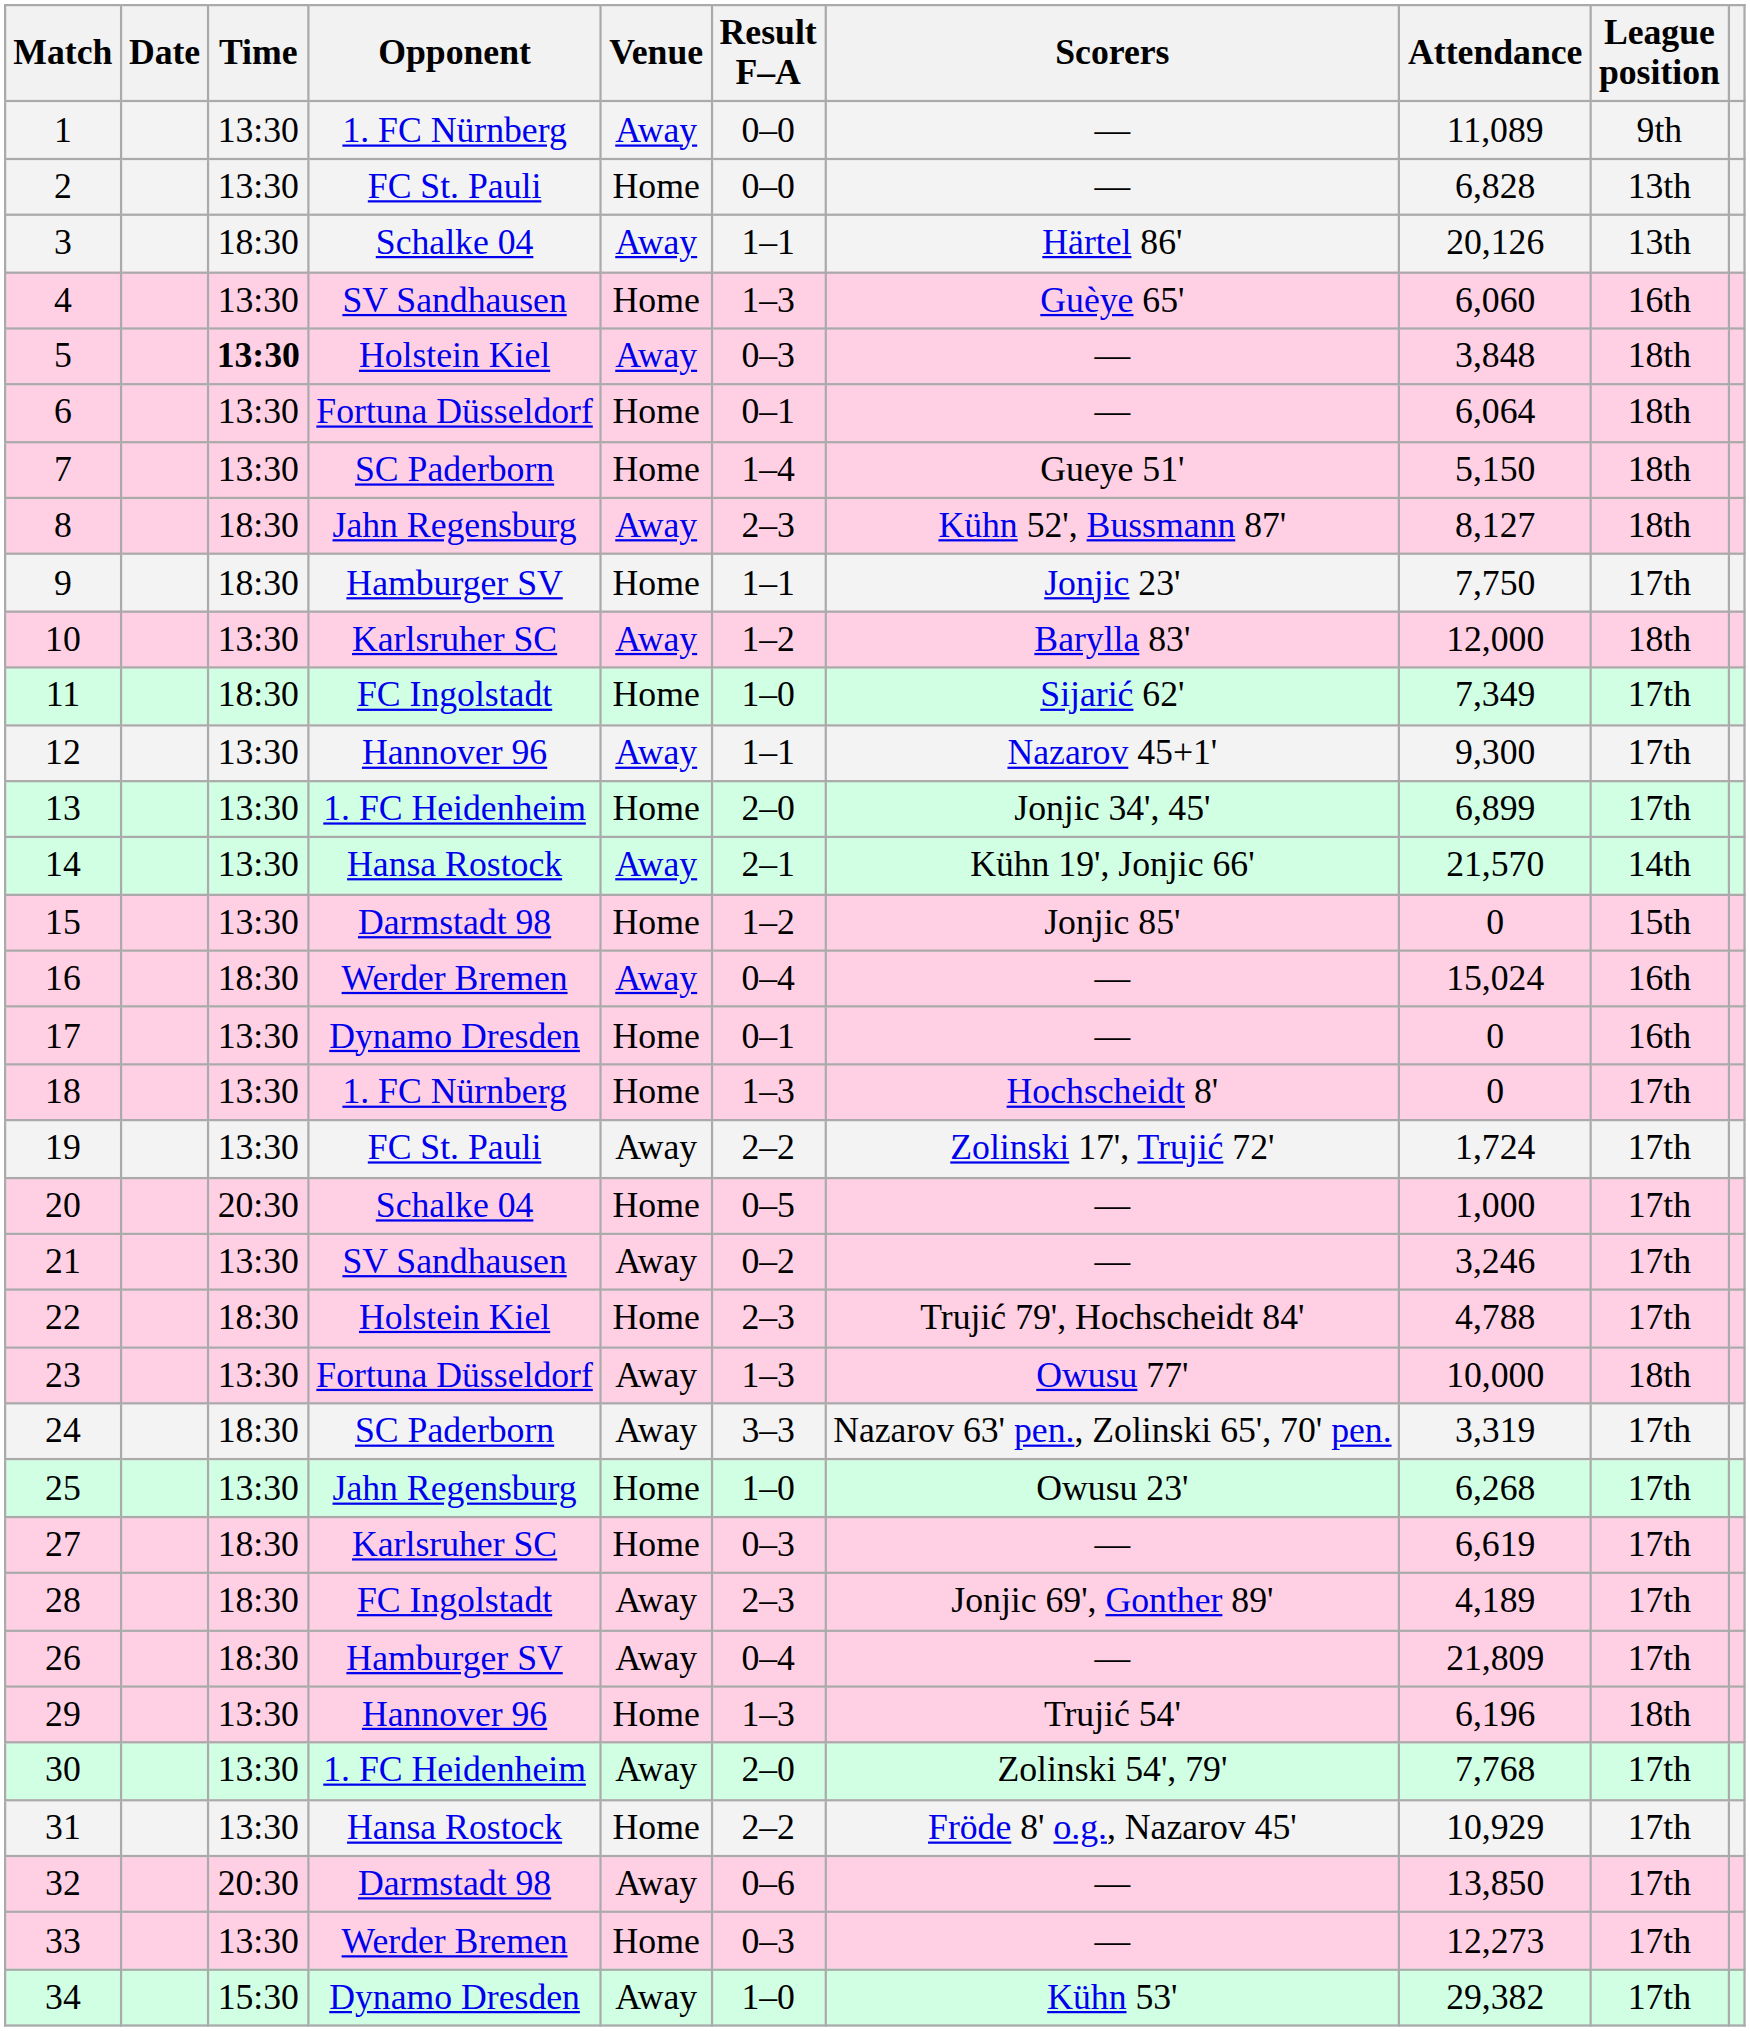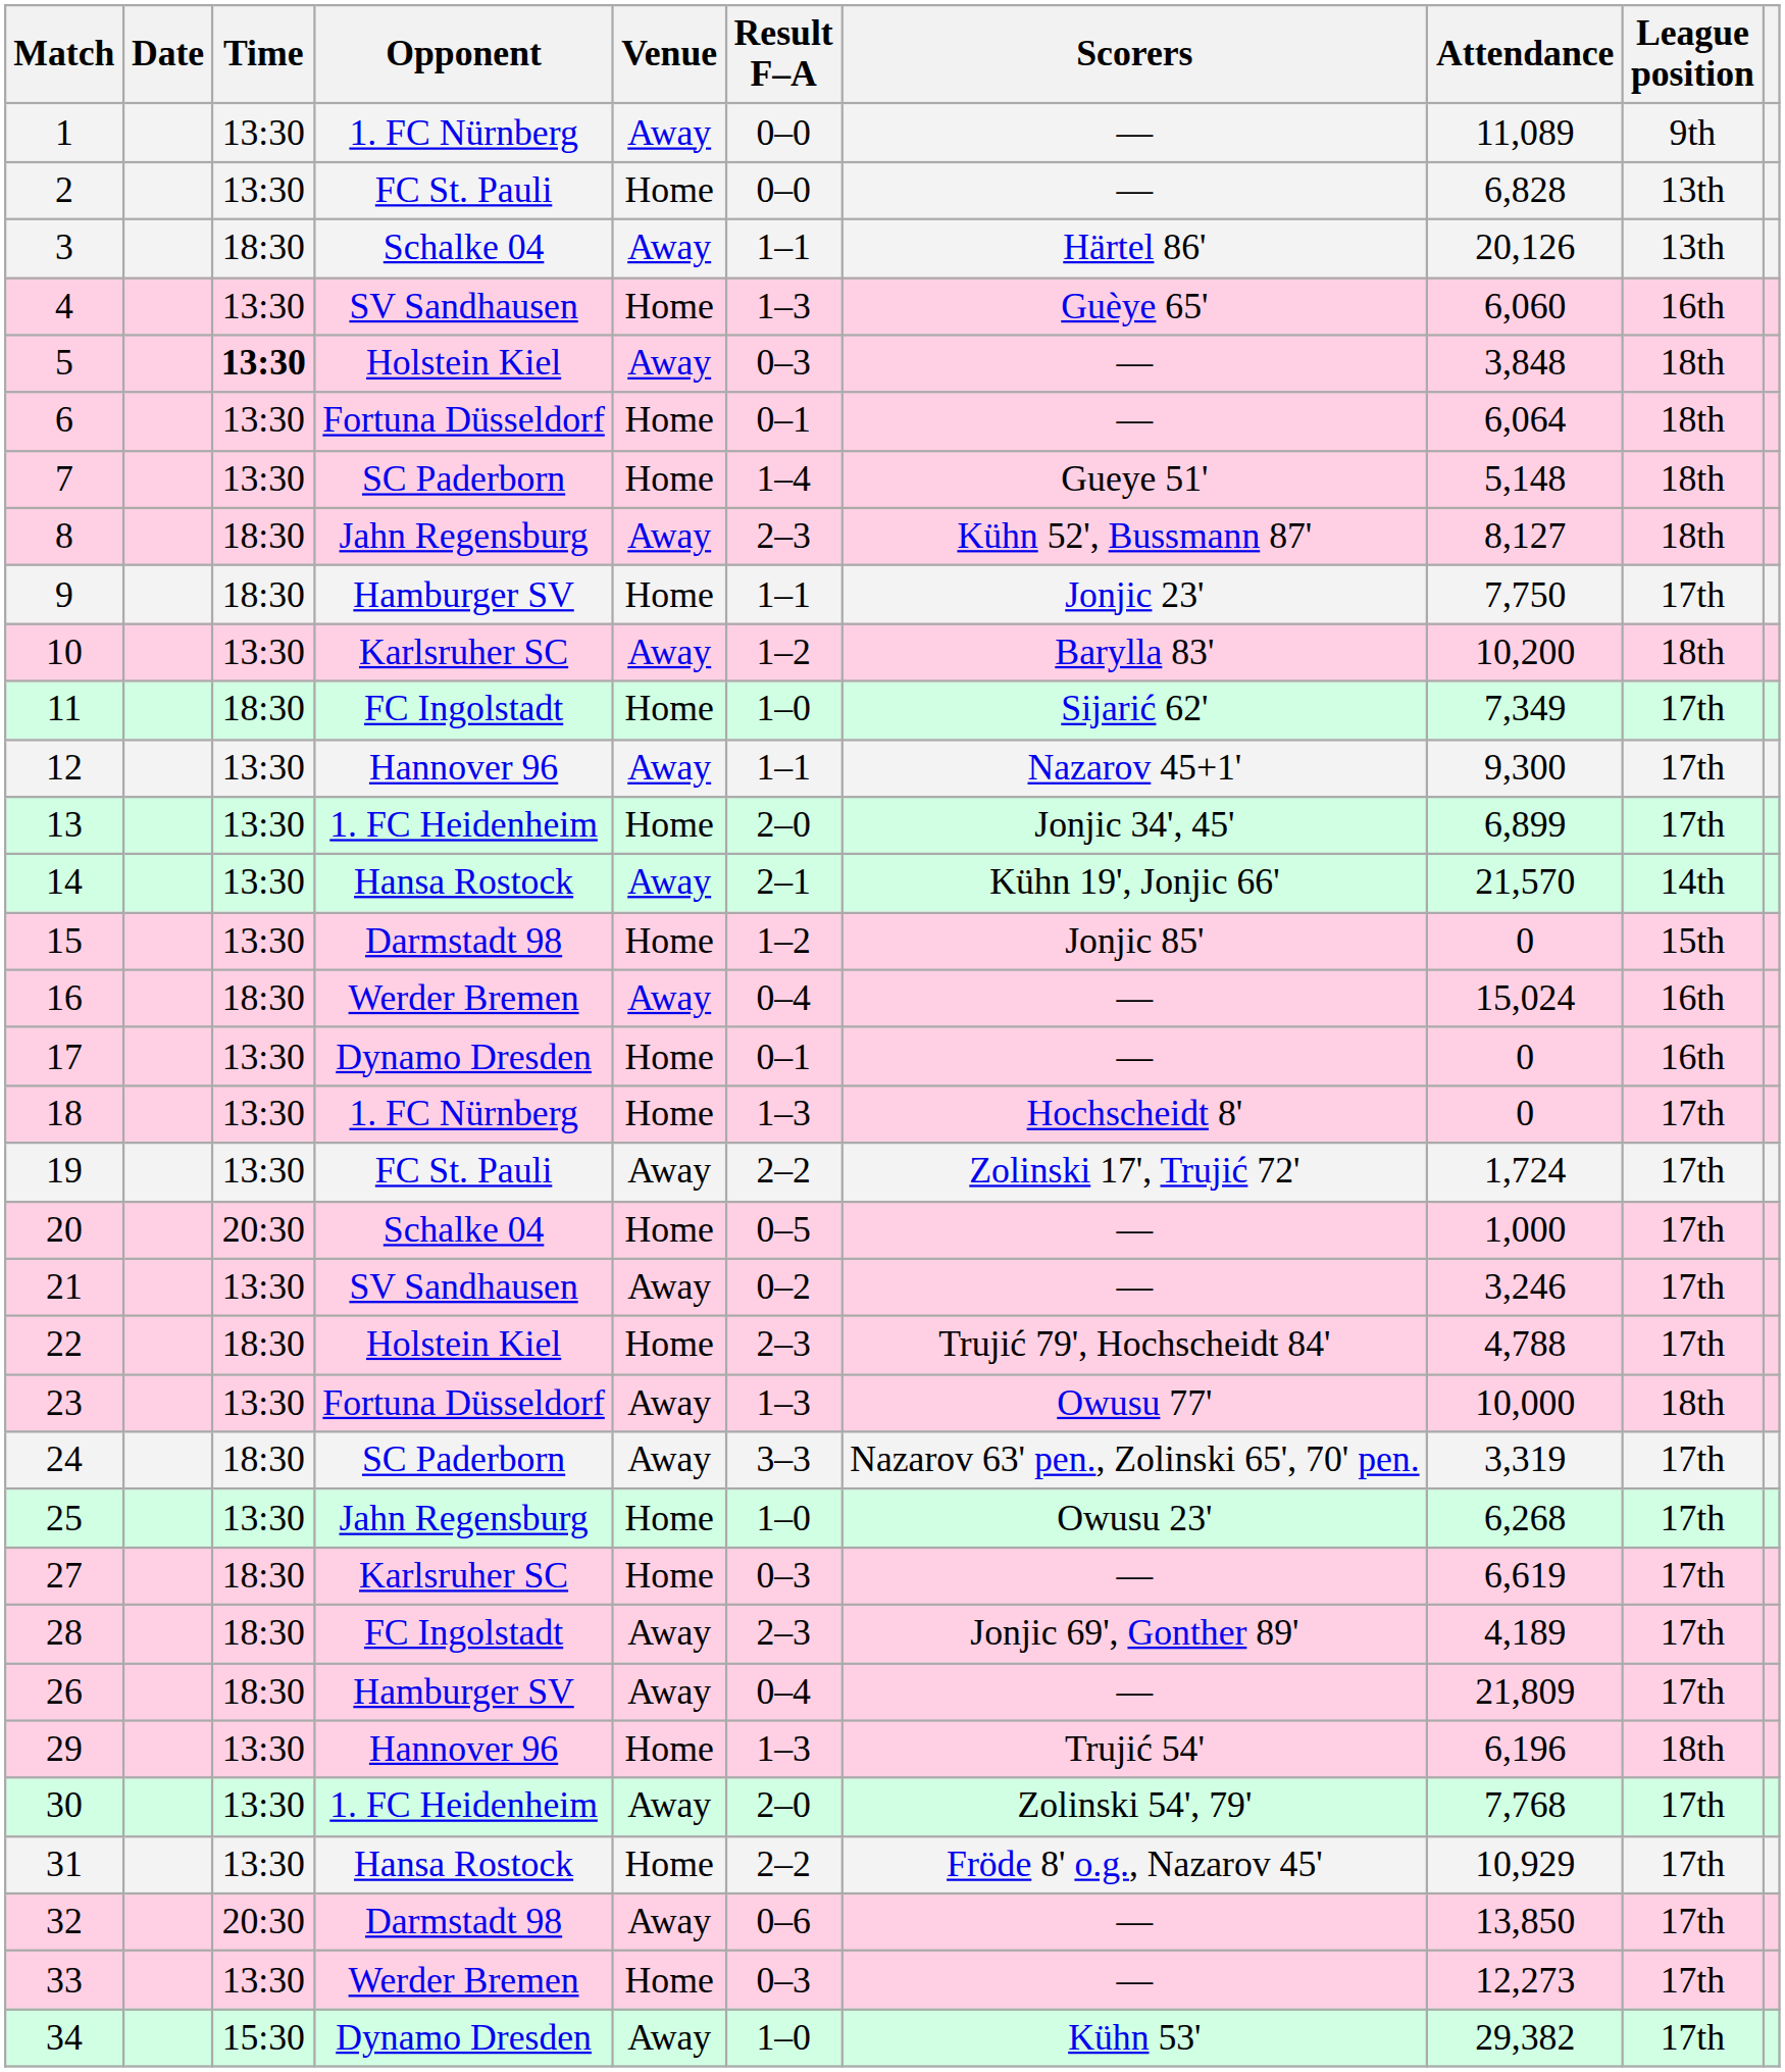 <table class="wikitable sortable" style="text-align:center">
 <tr>
 <th>Match</th>
 <th>Date</th>
 <th>Time</th>
 <th>Opponent</th>
 <th>Venue</th>
 <th>Result<br>F–A</th>
 <th class="unsortable">Scorers</th>
 <th>Attendance</th>
 <th>League<br>position</th>
 <th class="unsortable"></th>
 </tr>
 <tr style="background:#f3f3f3;">
 <td>1</td>
 <td></td>
 <td>13:30</td>
 <td><a href='#'>1. FC Nürnberg</a></td>
 <td><a href='#'>Away</a></td>
 <td>0–0</td>
 <td>—</td>
 <td>11,089</td>
 <td>9th</td>
 <td></td>
 </tr>
 <tr style="background:#f3f3f3;">
 <td>2</td>
 <td></td>
 <td>13:30</td>
 <td><a href='#'>FC St. Pauli</a></td>
 <td>Home</td>
 <td>0–0</td>
 <td>—</td>
 <td>6,828</td>
 <td>13th</td>
 <td></td>
 </tr>
 <tr style="background:#f3f3f3;">
 <td>3</td>
 <td></td>
 <td>18:30</td>
 <td><a href='#'>Schalke 04</a></td>
 <td><a href='#'>Away</a></td>
 <td>1–1</td>
 <td><a href='#'>Härtel</a> 86'</td>
 <td>20,126</td>
 <td>13th</td>
 <td></td>
 </tr>
 <tr style="background:#ffd0e3;">
 <td>4</td>
 <td></td>
 <td>13:30</td>
 <td><a href='#'>SV Sandhausen</a></td>
 <td>Home</td>
 <td>1–3</td>
 <td><a href='#'>Guèye</a> 65'</td>
 <td>6,060</td>
 <td>16th</td>
 <td></td>
 </tr>
 <tr style="background:#ffd0e3;">
 <td>5</td>
 <td></td>
 <td><strong>13:30</strong></td>
 <td><a href='#'>Holstein Kiel</a></td>
 <td><a href='#'>Away</a></td>
 <td>0–3</td>
 <td>—</td>
 <td>3,848</td>
 <td>18th</td>
 <td></td>
 </tr>
 <tr style="background:#ffd0e3;">
 <td>6</td>
 <td></td>
 <td>13:30</td>
 <td><a href='#'>Fortuna Düsseldorf</a></td>
 <td>Home</td>
 <td>0–1</td>
 <td>—</td>
 <td>6,064</td>
 <td>18th</td>
 <td></td>
 </tr>
 <tr style="background:#ffd0e3;">
 <td>7</td>
 <td></td>
 <td>13:30</td>
 <td><a href='#'>SC Paderborn</a></td>
 <td>Home</td>
 <td>1–4</td>
 <td>Gueye 51'</td>
-<td>5,150</td>
+<td>5,148</td>
 <td>18th</td>
 <td></td>
 </tr>
 <tr style="background:#ffd0e3;">
 <td>8</td>
 <td></td>
 <td>18:30</td>
 <td><a href='#'>Jahn Regensburg</a></td>
 <td><a href='#'>Away</a></td>
 <td>2–3</td>
 <td><a href='#'>Kühn</a> 52', <a href='#'>Bussmann</a> 87'</td>
 <td>8,127</td>
 <td>18th</td>
 <td></td>
 </tr>
 <tr style="background:#f3f3f3;">
 <td>9</td>
 <td></td>
 <td>18:30</td>
 <td><a href='#'>Hamburger SV</a></td>
 <td>Home</td>
 <td>1–1</td>
 <td><a href='#'>Jonjic</a> 23'</td>
 <td>7,750</td>
 <td>17th</td>
 <td></td>
 </tr>
 <tr style="background:#ffd0e3;">
 <td>10</td>
 <td></td>
 <td>13:30</td>
 <td><a href='#'>Karlsruher SC</a></td>
 <td><a href='#'>Away</a></td>
 <td>1–2</td>
 <td><a href='#'>Barylla</a> 83'</td>
-<td>12,000</td>
+<td>10,200</td>
 <td>18th</td>
 <td></td>
 </tr>
 <tr style="background:#d0ffe3;">
 <td>11</td>
 <td></td>
 <td>18:30</td>
 <td><a href='#'>FC Ingolstadt</a></td>
 <td>Home</td>
 <td>1–0</td>
 <td><a href='#'>Sijarić</a> 62'</td>
 <td>7,349</td>
 <td>17th</td>
 <td></td>
 </tr>
 <tr style="background:#f3f3f3;">
 <td>12</td>
 <td></td>
 <td>13:30</td>
 <td><a href='#'>Hannover 96</a></td>
 <td><a href='#'>Away</a></td>
 <td>1–1</td>
 <td><a href='#'>Nazarov</a> 45+1'</td>
 <td>9,300</td>
 <td>17th</td>
 <td></td>
 </tr>
 <tr style="background:#d0ffe3;">
 <td>13</td>
 <td></td>
 <td>13:30</td>
 <td><a href='#'>1. FC Heidenheim</a></td>
 <td>Home</td>
 <td>2–0</td>
 <td>Jonjic 34', 45'</td>
 <td>6,899</td>
 <td>17th</td>
 <td></td>
 </tr>
 <tr style="background:#d0ffe3;">
 <td>14</td>
 <td></td>
 <td>13:30</td>
 <td><a href='#'>Hansa Rostock</a></td>
 <td><a href='#'>Away</a></td>
 <td>2–1</td>
 <td>Kühn 19', Jonjic 66'</td>
 <td>21,570</td>
 <td>14th</td>
 <td></td>
 </tr>
 <tr style="background:#ffd0e3;">
 <td>15</td>
 <td></td>
 <td>13:30</td>
 <td><a href='#'>Darmstadt 98</a></td>
 <td>Home</td>
 <td>1–2</td>
 <td>Jonjic 85'</td>
 <td>0</td>
 <td>15th</td>
 <td></td>
 </tr>
 <tr style="background:#ffd0e3;">
 <td>16</td>
 <td></td>
 <td>18:30</td>
 <td><a href='#'>Werder Bremen</a></td>
 <td><a href='#'>Away</a></td>
 <td>0–4</td>
 <td>—</td>
 <td>15,024</td>
 <td>16th</td>
 <td></td>
 </tr>
 <tr style="background:#ffd0e3;">
 <td>17</td>
 <td></td>
 <td>13:30</td>
 <td><a href='#'>Dynamo Dresden</a></td>
 <td>Home</td>
 <td>0–1</td>
 <td>—</td>
 <td>0</td>
 <td>16th</td>
 <td></td>
 </tr>
 <tr style="background:#ffd0e3;">
 <td>18</td>
 <td></td>
 <td>13:30</td>
 <td><a href='#'>1. FC Nürnberg</a></td>
 <td>Home</td>
 <td>1–3</td>
 <td><a href='#'>Hochscheidt</a> 8'</td>
 <td>0</td>
 <td>17th</td>
 <td></td>
 </tr>
 <tr style="background:#f3f3f3;">
 <td>19</td>
 <td></td>
 <td>13:30</td>
 <td><a href='#'>FC St. Pauli</a></td>
 <td>Away</td>
 <td>2–2</td>
 <td><a href='#'>Zolinski</a> 17', <a href='#'>Trujić</a> 72'</td>
 <td>1,724</td>
 <td>17th</td>
 <td></td>
 </tr>
 <tr style="background:#ffd0e3;">
 <td>20</td>
 <td></td>
 <td>20:30</td>
 <td><a href='#'>Schalke 04</a></td>
 <td>Home</td>
 <td>0–5</td>
 <td>—</td>
 <td>1,000</td>
 <td>17th</td>
 <td></td>
 </tr>
 <tr style="background:#ffd0e3;">
 <td>21</td>
 <td></td>
 <td>13:30</td>
 <td><a href='#'>SV Sandhausen</a></td>
 <td>Away</td>
 <td>0–2</td>
 <td>—</td>
 <td>3,246</td>
 <td>17th</td>
 <td></td>
 </tr>
 <tr style="background:#ffd0e3;">
 <td>22</td>
 <td></td>
 <td>18:30</td>
 <td><a href='#'>Holstein Kiel</a></td>
 <td>Home</td>
 <td>2–3</td>
 <td>Trujić 79', Hochscheidt 84'</td>
 <td>4,788</td>
 <td>17th</td>
 <td></td>
 </tr>
 <tr style="background:#ffd0e3;">
 <td>23</td>
 <td></td>
 <td>13:30</td>
 <td><a href='#'>Fortuna Düsseldorf</a></td>
 <td>Away</td>
 <td>1–3</td>
 <td><a href='#'>Owusu</a> 77'</td>
 <td>10,000</td>
 <td>18th</td>
 <td></td>
 </tr>
 <tr style="background:#f3f3f3;">
 <td>24</td>
 <td></td>
 <td>18:30</td>
 <td><a href='#'>SC Paderborn</a></td>
 <td>Away</td>
 <td>3–3</td>
 <td>Nazarov 63' <a href='#'>pen.</a>, Zolinski 65', 70' <a href='#'>pen.</a></td>
 <td>3,319</td>
 <td>17th</td>
 <td></td>
 </tr>
 <tr style="background:#d0ffe3;">
 <td>25</td>
 <td></td>
 <td>13:30</td>
 <td><a href='#'>Jahn Regensburg</a></td>
 <td>Home</td>
 <td>1–0</td>
 <td>Owusu 23'</td>
 <td>6,268</td>
 <td>17th</td>
 <td></td>
 </tr>
 <tr style="background:#ffd0e3;">
 <td>27</td>
 <td></td>
 <td>18:30</td>
 <td><a href='#'>Karlsruher SC</a></td>
 <td>Home</td>
 <td>0–3</td>
 <td>—</td>
 <td>6,619</td>
 <td>17th</td>
 <td></td>
 </tr>
 <tr style="background:#ffd0e3;">
 <td>28</td>
 <td></td>
 <td>18:30</td>
 <td><a href='#'>FC Ingolstadt</a></td>
 <td>Away</td>
 <td>2–3</td>
 <td>Jonjic 69', <a href='#'>Gonther</a> 89'</td>
 <td>4,189</td>
 <td>17th</td>
 <td></td>
 </tr>
 <tr style="background:#ffd0e3;">
 <td>26</td>
 <td></td>
 <td>18:30</td>
 <td><a href='#'>Hamburger SV</a></td>
 <td>Away</td>
 <td>0–4</td>
 <td>—</td>
 <td>21,809</td>
 <td>17th</td>
 <td></td>
 </tr>
 <tr style="background:#ffd0e3;">
 <td>29</td>
 <td></td>
 <td>13:30</td>
 <td><a href='#'>Hannover 96</a></td>
 <td>Home</td>
 <td>1–3</td>
 <td>Trujić 54'</td>
 <td>6,196</td>
 <td>18th</td>
 <td></td>
 </tr>
 <tr style="background:#d0ffe3;">
 <td>30</td>
 <td></td>
 <td>13:30</td>
 <td><a href='#'>1. FC Heidenheim</a></td>
 <td>Away</td>
 <td>2–0</td>
 <td>Zolinski 54', 79'</td>
 <td>7,768</td>
 <td>17th</td>
 <td></td>
 </tr>
 <tr style="background:#f3f3f3;">
 <td>31</td>
 <td></td>
 <td>13:30</td>
 <td><a href='#'>Hansa Rostock</a></td>
 <td>Home</td>
 <td>2–2</td>
 <td><a href='#'>Fröde</a> 8' <a href='#'>o.g.</a>, Nazarov 45'</td>
 <td>10,929</td>
 <td>17th</td>
 <td></td>
 </tr>
 <tr style="background:#ffd0e3;">
 <td>32</td>
 <td></td>
 <td>20:30</td>
 <td><a href='#'>Darmstadt 98</a></td>
 <td>Away</td>
 <td>0–6</td>
 <td>—</td>
 <td>13,850</td>
 <td>17th</td>
 <td></td>
 </tr>
 <tr style="background:#ffd0e3;">
 <td>33</td>
 <td></td>
 <td>13:30</td>
 <td><a href='#'>Werder Bremen</a></td>
 <td>Home</td>
 <td>0–3</td>
 <td>—</td>
 <td>12,273</td>
 <td>17th</td>
 <td></td>
 </tr>
 <tr style="background:#d0ffe3;">
 <td>34</td>
 <td></td>
 <td>15:30</td>
 <td><a href='#'>Dynamo Dresden</a></td>
 <td>Away</td>
 <td>1–0</td>
 <td><a href='#'>Kühn</a> 53'</td>
 <td>29,382</td>
 <td>17th</td>
 <td></td>
 </tr>
 </table>
